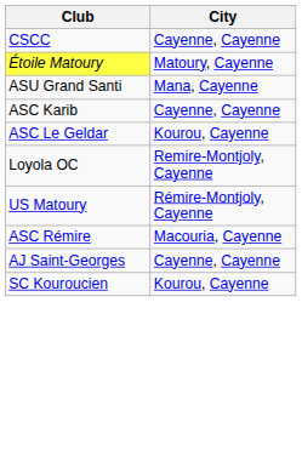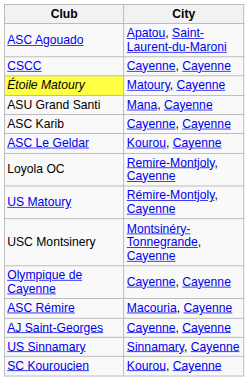 <table class="wikitable">
 <tr>
 <th width="150px">Club</th>
 <th width="150px">City</th>
+</tr>
+<tr>
+<td><a href='#'>ASC Agouado</a></td>
+<td><a href='#'>Apatou</a>, <a href='#'>Saint-Laurent-du-Maroni</a></td>
 </tr>
 <tr>
 <td><a href='#'>CSCC</a></td>
 <td><a href='#'>Cayenne</a>, <a href='#'>Cayenne</a></td>
 </tr>
 <tr>
 <td style="background:#FFFF44"><em>Étoile Matoury</em></td>
 <td><a href='#'>Matoury</a>, <a href='#'>Cayenne</a></td>
 </tr>
 <tr>
 <td>ASU Grand Santi</td>
 <td><a href='#'>Mana</a>, <a href='#'>Cayenne</a></td>
 </tr>
 <tr>
 <td>ASC Karib</td>
 <td><a href='#'>Cayenne</a>, <a href='#'>Cayenne</a></td>
 </tr>
 <tr>
 <td><a href='#'>ASC Le Geldar</a></td>
 <td><a href='#'>Kourou</a>, <a href='#'>Cayenne</a></td>
 </tr>
 <tr>
 <td>Loyola OC</td>
 <td><a href='#'>Remire-Montjoly</a>, <a href='#'>Cayenne</a></td>
 </tr>
 <tr>
 <td><a href='#'>US Matoury</a></td>
 <td><a href='#'>Rémire-Montjoly</a>, <a href='#'>Cayenne</a></td>
 </tr>
 <tr>
+<td>USC Montsinery</td>
+<td><a href='#'>Montsinéry-Tonnegrande</a>, <a href='#'>Cayenne</a></td>
+</tr>
+<tr>
+<td><a href='#'>Olympique de Cayenne</a></td>
+<td><a href='#'>Cayenne</a>, <a href='#'>Cayenne</a></td>
+</tr>
+<tr>
 <td><a href='#'>ASC Rémire</a></td>
 <td><a href='#'>Macouria</a>, <a href='#'>Cayenne</a></td>
 </tr>
 <tr>
 <td><a href='#'>AJ Saint-Georges</a></td>
 <td><a href='#'>Cayenne</a>, <a href='#'>Cayenne</a></td>
 </tr>
 <tr>
+<td><a href='#'>US Sinnamary</a></td>
+<td><a href='#'>Sinnamary</a>, <a href='#'>Cayenne</a></td>
+</tr>
+<tr>
 <td><a href='#'>SC Kouroucien</a></td>
 <td><a href='#'>Kourou</a>, <a href='#'>Cayenne</a></td>
 </tr>
 </table>
